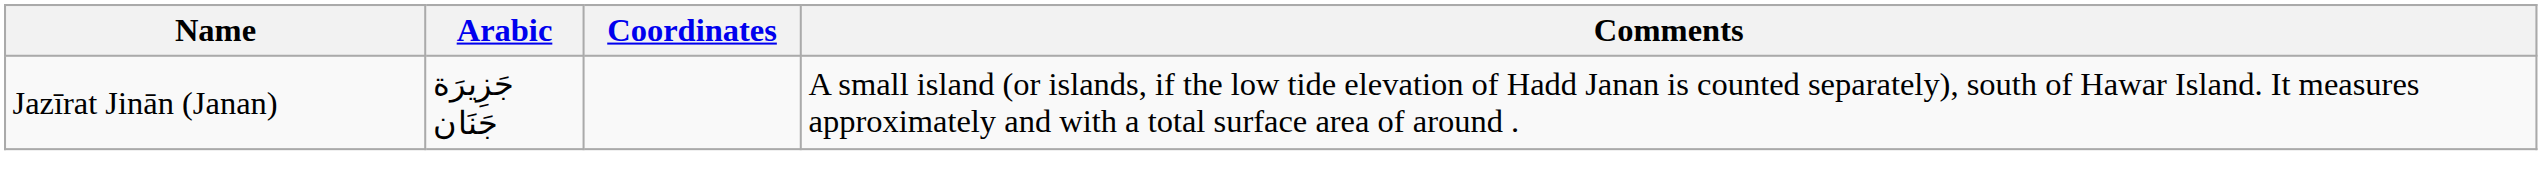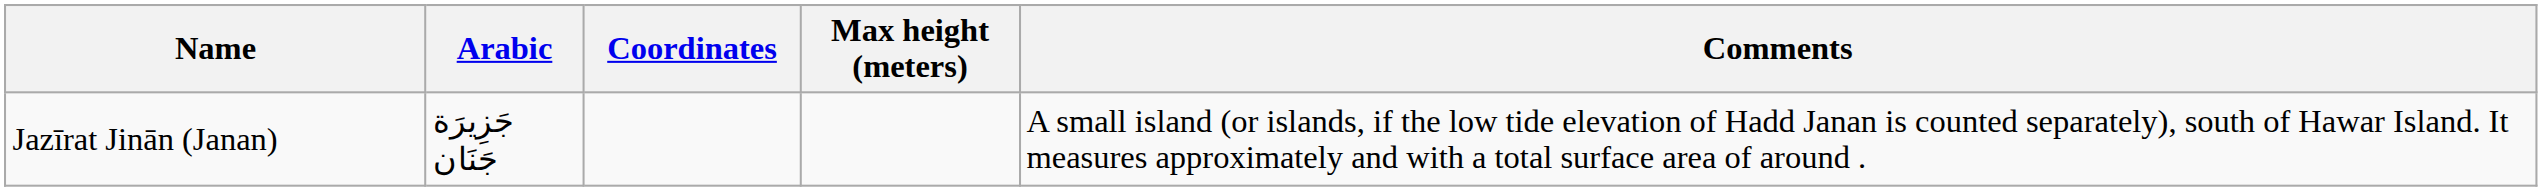 <table class="wikitable">
 <tr>
 <th scope="col" width="200px">Name</th>
 <th scope="col" width="70px"><a href='#'>Arabic</a></th>
 <th scope="col" width="100px"><a href='#'>Coordinates</a></th>
+<th align=center scope="col" width="100px">Max height (meters)</th>
 <th>Comments</th>
 </tr>
 <tr>
 <td>Jazīrat Jinān (Janan)</td>
 <td>جَزِيرَة جَنَان</td>
 <td></td>
+<td></td>
 <td>A small island (or islands, if the low tide elevation of Hadd Janan is counted separately),  south of Hawar Island. It measures approximately  and with a total surface area of around .</td>
 </tr>
 </table>
